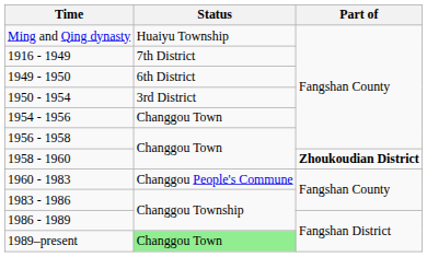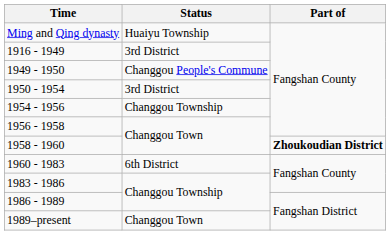 <table class="wikitable">
 <tr>
 <th>Time</th>
 <th>Status</th>
 <th>Part of</th>
 </tr>
 <tr>
 <td><a href='#'>Ming</a> and <a href='#'>Qing dynasty</a></td>
 <td>Huaiyu Township</td>
 <td rowspan="6">Fangshan County</td>
 </tr>
 <tr>
 <td>1916 - 1949</td>
-<td>7th District</td>
+<td>3rd District</td>
 </tr>
 <tr>
 <td>1949 - 1950</td>
-<td>6th District</td>
+<td>Changgou <a href='#'>People's Commune</a></td>
 </tr>
 <tr>
 <td>1950 - 1954</td>
 <td>3rd District</td>
 </tr>
 <tr>
 <td>1954 - 1956</td>
-<td>Changgou Town</td>
+<td>Changgou Township</td>
 </tr>
 <tr>
 <td>1956 - 1958</td>
 <td rowspan="2">Changgou Town</td>
 </tr>
 <tr>
 <td>1958 - 1960</td>
 <td><strong>Zhoukoudian District</strong></td>
 </tr>
 <tr>
 <td>1960 - 1983</td>
-<td>Changgou <a href='#'>People's Commune</a></td>
+<td>6th District</td>
 <td rowspan="2">Fangshan County</td>
 </tr>
 <tr>
 <td>1983 - 1986</td>
 <td rowspan="2">Changgou Township</td>
 </tr>
 <tr>
 <td>1986 - 1989</td>
 <td rowspan="2">Fangshan District</td>
 </tr>
 <tr>
 <td>1989–present</td>
-<td style="background: lightgreen;">Changgou Town</td>
+<td>Changgou Town</td>
 </tr>
 </table>
